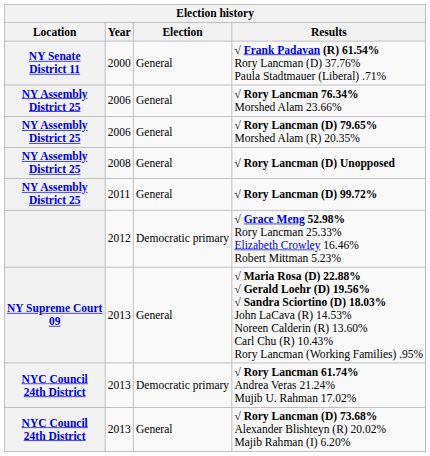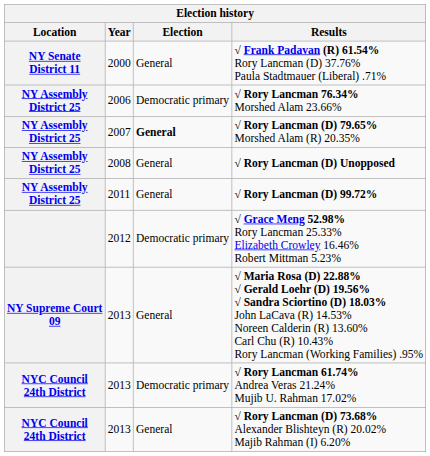 <table class="wikitable collapsible">
 <tr valign=bottom>
 <th colspan=4>Election history</th>
 </tr>
 <tr valign=bottom>
 <th>Location</th>
 <th>Year</th>
 <th>Election</th>
 <th>Results</th>
 </tr>
 <tr>
 <th><a href='#'>NY Senate<br>District 11</a></th>
 <td>2000</td>
 <td>General</td>
 <td><strong>√ <a href='#'>Frank Padavan</a> (R) 61.54%</strong><br>Rory Lancman (D) 37.76%<br>Paula Stadtmauer (Liberal) .71%</td>
 </tr>
 <tr>
 <th><a href='#'>NY Assembly<br>District 25</a></th>
 <td>2006</td>
-<td>General</td>
+<td>Democratic primary</td>
 <td><strong>√ Rory Lancman 76.34%</strong><br>Morshed Alam 23.66%</td>
 </tr>
 <tr>
 <th><a href='#'>NY Assembly<br>District 25</a></th>
-<td>2006</td>
-<td>General</td>
+<td>2007</td>
+<td><strong>General</strong></td>
 <td><strong>√ Rory Lancman (D) 79.65%</strong><br>Morshed Alam (R) 20.35%</td>
 </tr>
 <tr>
 <th><a href='#'>NY Assembly<br>District 25</a></th>
 <td>2008</td>
 <td>General</td>
 <td><strong>√ Rory Lancman (D) Unopposed</strong></td>
 </tr>
 <tr>
 <th><a href='#'>NY Assembly<br>District 25</a></th>
 <td>2011</td>
 <td>General</td>
 <td><strong>√ Rory Lancman (D) 99.72%</strong></td>
 </tr>
 <tr>
 <th></th>
 <td>2012</td>
 <td>Democratic primary</td>
 <td><strong>√ <a href='#'>Grace Meng</a> 52.98%</strong><br>Rory Lancman 25.33%<br><a href='#'>Elizabeth Crowley</a> 16.46%<br>Robert Mittman 5.23%</td>
 </tr>
 <tr>
 <th><a href='#'>NY Supreme Court<br>09</a></th>
 <td>2013</td>
 <td>General</td>
 <td><strong>√ Maria Rosa (D) 22.88%</strong><br><strong>√ Gerald Loehr (D) 19.56%</strong><br><strong>√ Sandra Sciortino (D) 18.03%</strong><br>John LaCava (R) 14.53%<br>Noreen Calderin (R) 13.60%<br>Carl Chu (R) 10.43%<br>Rory Lancman (Working Families) .95%</td>
 </tr>
 <tr>
 <th><a href='#'>NYC Council<br>24th District</a></th>
 <td>2013</td>
 <td>Democratic primary</td>
 <td><strong>√ Rory Lancman 61.74%</strong><br>Andrea Veras 21.24%<br>Mujib U. Rahman 17.02%</td>
 </tr>
 <tr>
 <th><a href='#'>NYC Council<br>24th District</a></th>
 <td>2013</td>
 <td>General</td>
 <td><strong>√ Rory Lancman (D) 73.68%</strong><br>Alexander Blishteyn (R) 20.02%<br>Majib Rahman (I) 6.20%</td>
 </tr>
 </table>
